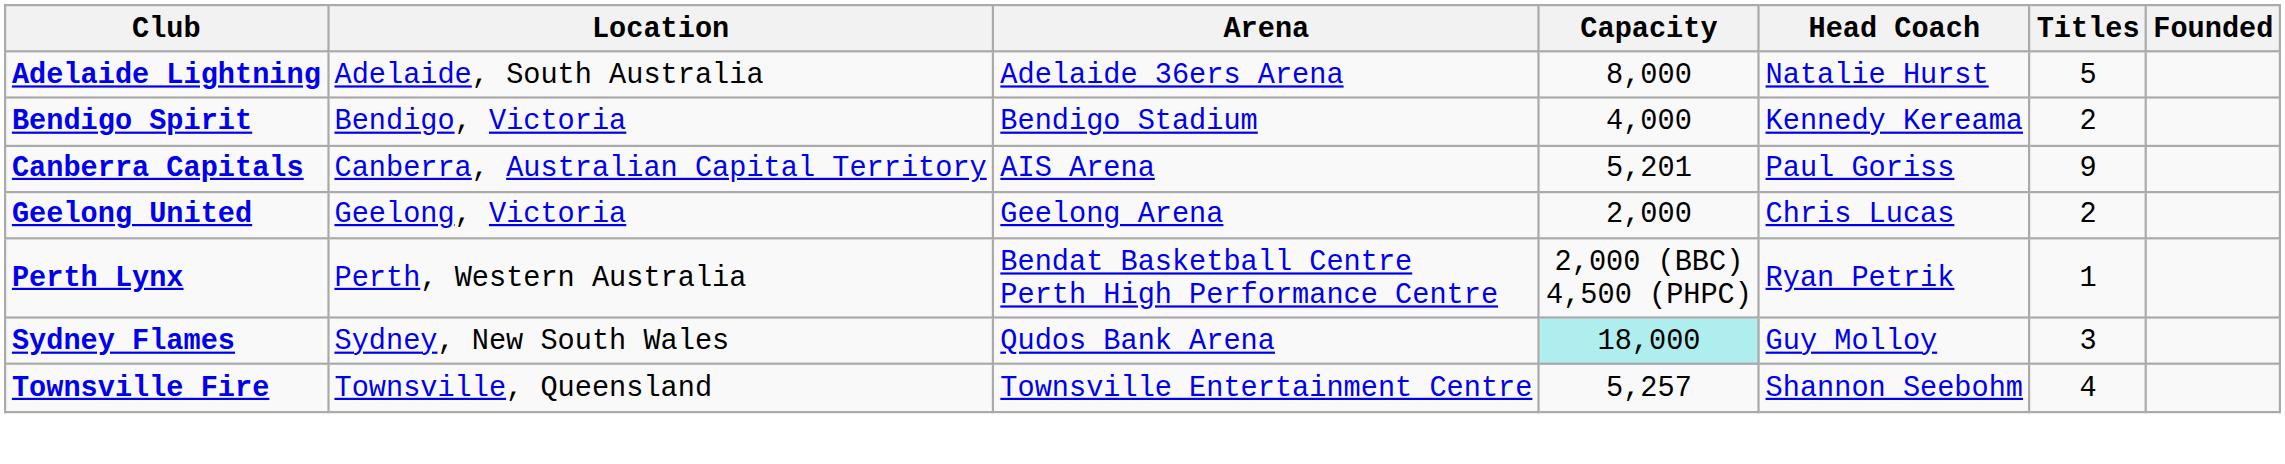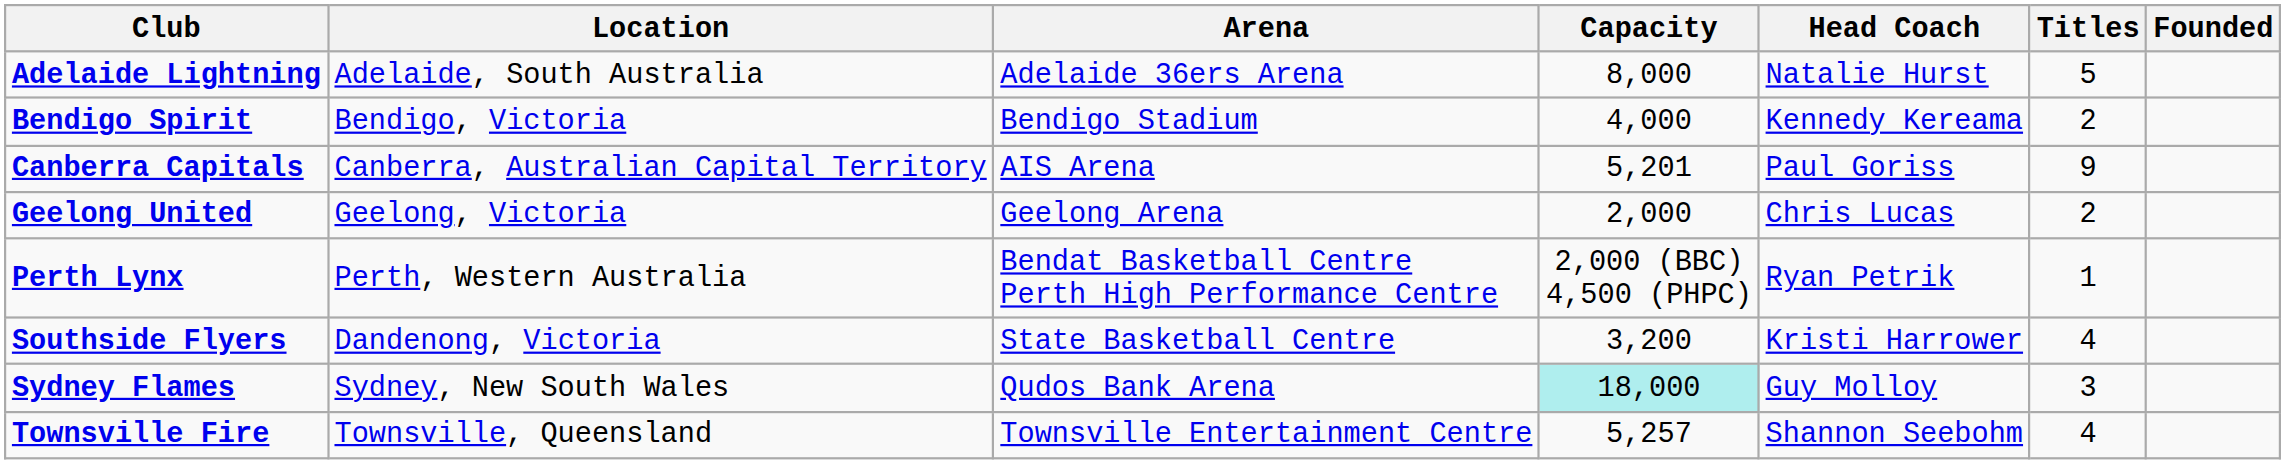 <table class="wikitable sortable">
 <tr>
 <th scope="col">Club</th>
 <th scope="col">Location</th>
 <th scope="col">Arena</th>
 <th scope="col">Capacity</th>
 <th scope="col">Head Coach</th>
 <th scope="col">Titles</th>
 <th scope="col">Founded</th>
 </tr>
 <tr>
 <td><strong><a href='#'>Adelaide Lightning</a></strong></td>
 <td><a href='#'>Adelaide</a>, South Australia</td>
 <td><a href='#'>Adelaide 36ers Arena</a></td>
 <td align=center>8,000</td>
 <td> <a href='#'>Natalie Hurst</a></td>
 <td style="text-align: center;">5</td>
 <td style="text-align:center;"></td>
 </tr>
 <tr>
 <td><strong><a href='#'>Bendigo Spirit</a></strong></td>
 <td><a href='#'>Bendigo</a>, <a href='#'>Victoria</a></td>
 <td><a href='#'>Bendigo Stadium</a></td>
 <td align=center>4,000</td>
 <td> <a href='#'>Kennedy Kereama</a></td>
 <td style="text-align: center;">2</td>
 <td style="text-align:center;"></td>
 </tr>
 <tr>
 <td><strong><a href='#'>Canberra Capitals</a></strong></td>
 <td><a href='#'>Canberra</a>, <a href='#'>Australian Capital Territory</a></td>
 <td><a href='#'>AIS Arena</a></td>
 <td align=center>5,201</td>
 <td> <a href='#'>Paul Goriss</a></td>
 <td style="text-align: center;">9</td>
 <td style="text-align:center;"></td>
 </tr>
 <tr>
 <td><strong><a href='#'>Geelong United</a></strong></td>
 <td><a href='#'>Geelong</a>, <a href='#'>Victoria</a></td>
 <td><a href='#'>Geelong Arena</a></td>
 <td align=center>2,000</td>
 <td> <a href='#'>Chris Lucas</a></td>
 <td style="text-align: center;">2</td>
 <td style="text-align:center;"></td>
 </tr>
 <tr>
 <td><strong><a href='#'>Perth Lynx</a></strong></td>
 <td><a href='#'>Perth</a>, Western Australia</td>
 <td><a href='#'>Bendat Basketball Centre</a><br><a href='#'>Perth High Performance Centre</a></td>
 <td align=center>2,000 (BBC)<br>4,500 (PHPC)</td>
 <td> <a href='#'>Ryan Petrik</a></td>
 <td style="text-align: center;">1</td>
 <td style="text-align:center;"></td>
 </tr>
 <tr>
+<td><strong><a href='#'>Southside Flyers</a></strong></td>
+<td><a href='#'>Dandenong</a>, <a href='#'>Victoria</a></td>
+<td><a href='#'>State Basketball Centre</a></td>
+<td align=center>3,200</td>
+<td> <a href='#'>Kristi Harrower</a></td>
+<td style="text-align: center;">4</td>
+<td style="text-align:center;"></td>
+</tr>
+<tr>
 <td><strong><a href='#'>Sydney Flames</a></strong></td>
 <td><a href='#'>Sydney</a>, New South Wales</td>
 <td><a href='#'>Qudos Bank Arena</a></td>
 <td align=center style="background: paleturquoise;">18,000</td>
 <td> <a href='#'>Guy Molloy</a></td>
 <td style="text-align: center;">3</td>
 <td style="text-align:center;"></td>
 </tr>
 <tr>
 <td><strong><a href='#'>Townsville Fire</a></strong></td>
 <td><a href='#'>Townsville</a>, Queensland</td>
 <td><a href='#'>Townsville Entertainment Centre</a></td>
 <td align=center>5,257</td>
 <td> <a href='#'>Shannon Seebohm</a></td>
 <td style="text-align: center;">4</td>
 <td style="text-align:center;"></td>
 </tr>
 </table>
